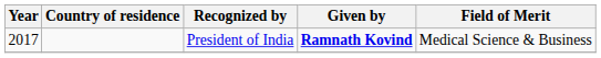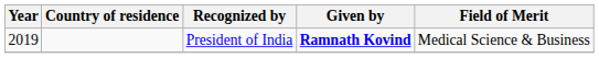 <table class="wikitable">
 <tr>
 <th>Year</th>
 <th>Country of residence</th>
 <th>Recognized by</th>
 <th>Given by</th>
 <th>Field of Merit</th>
 </tr>
 <tr>
-<td>2017</td>
+<td>2019</td>
 <td></td>
 <td><a href='#'>President of India</a></td>
 <td><strong><a href='#'>Ramnath Kovind</a></strong></td>
 <td>Medical Science & Business</td>
 </tr>
 <tr>
 </tr>
 </table>
